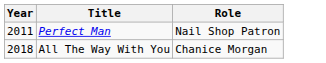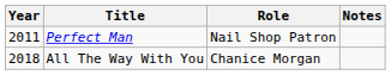 <table class="wikitable sortable">
 <tr>
 <th>Year</th>
 <th>Title</th>
 <th>Role</th>
+<th class="unsortable">Notes</th>
 </tr>
 <tr>
 <td>2011</td>
 <td><em><a href='#'>Perfect Man</a></em></td>
 <td>Nail Shop Patron</td>
+<td></td>
 </tr>
 <tr>
 <td>2018</td>
 <td>All The Way With You</td>
 <td>Chanice Morgan</td>
+<td></td>
 </tr>
 </table>
